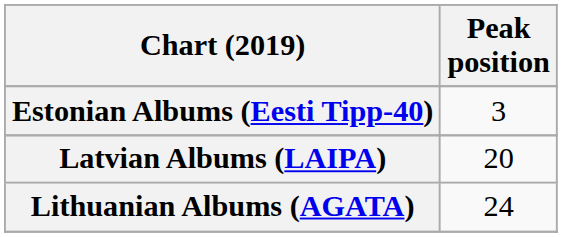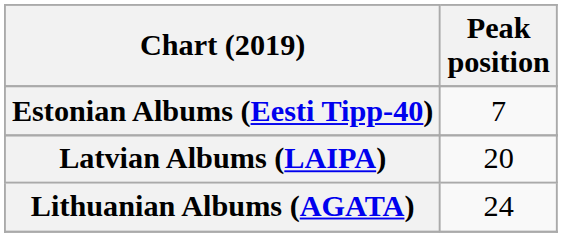 <table class="wikitable sortable plainrowheaders" style="text-align:center">
 <tr>
 <th scope="col">Chart (2019)</th>
 <th scope="col">Peak<br>position</th>
 </tr>
 <tr>
 </tr>
 <tr>
 <th scope="row">Estonian Albums (<a href='#'>Eesti Tipp-40</a>)</th>
-<td>3</td>
+<td>7</td>
 </tr>
 <tr>
 </tr>
 <tr>
 <th scope="row">Latvian Albums (<a href='#'>LAIPA</a>)</th>
 <td>20</td>
 </tr>
 <tr>
 <th scope="row">Lithuanian Albums (<a href='#'>AGATA</a>)</th>
 <td>24</td>
 </tr>
 <tr>
 </tr>
 <tr>
 </tr>
 <tr>
 </tr>
 <tr>
 </tr>
 <tr>
 </tr>
 </table>
